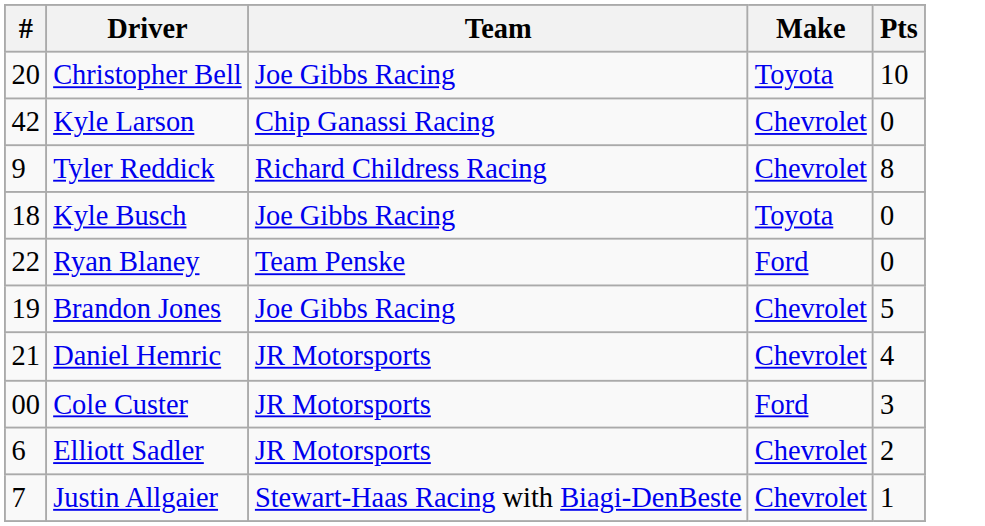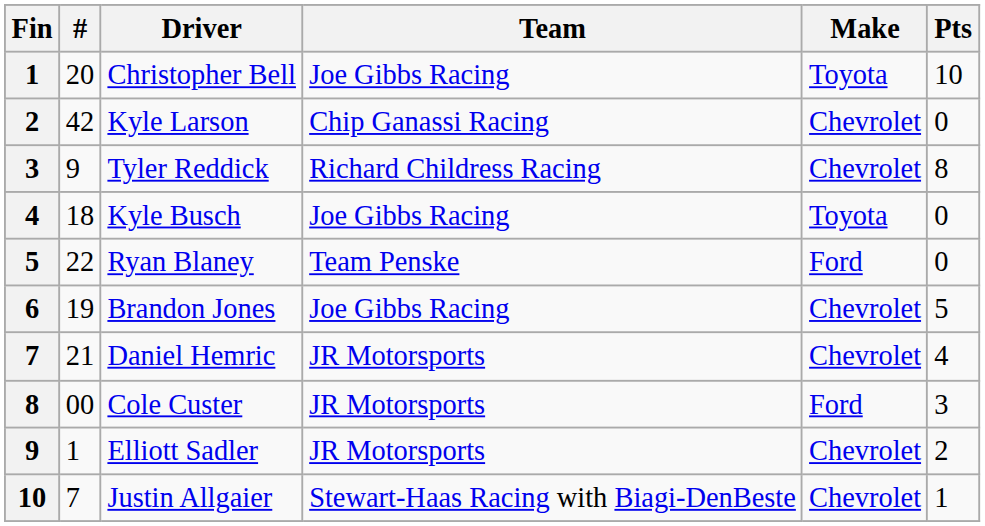 <table class="wikitable" style="font-size:95%">
 <tr>
+<th>Fin</th>
 <th>#</th>
 <th>Driver</th>
 <th>Team</th>
 <th>Make</th>
 <th>Pts</th>
 </tr>
 <tr>
+<th>1</th>
 <td>20</td>
 <td><a href='#'>Christopher Bell</a></td>
 <td><a href='#'>Joe Gibbs Racing</a></td>
 <td><a href='#'>Toyota</a></td>
 <td>10</td>
 </tr>
 <tr>
+<th>2</th>
 <td>42</td>
 <td><a href='#'>Kyle Larson</a></td>
 <td><a href='#'>Chip Ganassi Racing</a></td>
 <td><a href='#'>Chevrolet</a></td>
 <td>0</td>
 </tr>
 <tr>
+<th>3</th>
 <td>9</td>
 <td><a href='#'>Tyler Reddick</a></td>
 <td><a href='#'>Richard Childress Racing</a></td>
 <td><a href='#'>Chevrolet</a></td>
 <td>8</td>
 </tr>
 <tr>
+<th>4</th>
 <td>18</td>
 <td><a href='#'>Kyle Busch</a></td>
 <td><a href='#'>Joe Gibbs Racing</a></td>
 <td><a href='#'>Toyota</a></td>
 <td>0</td>
 </tr>
 <tr>
+<th>5</th>
 <td>22</td>
 <td><a href='#'>Ryan Blaney</a></td>
 <td><a href='#'>Team Penske</a></td>
 <td><a href='#'>Ford</a></td>
 <td>0</td>
 </tr>
 <tr>
+<th>6</th>
 <td>19</td>
 <td><a href='#'>Brandon Jones</a></td>
 <td><a href='#'>Joe Gibbs Racing</a></td>
 <td><a href='#'>Chevrolet</a></td>
 <td>5</td>
 </tr>
 <tr>
+<th>7</th>
 <td>21</td>
 <td><a href='#'>Daniel Hemric</a></td>
 <td><a href='#'>JR Motorsports</a></td>
 <td><a href='#'>Chevrolet</a></td>
 <td>4</td>
 </tr>
 <tr>
+<th>8</th>
 <td>00</td>
 <td><a href='#'>Cole Custer</a></td>
 <td><a href='#'>JR Motorsports</a></td>
 <td><a href='#'>Ford</a></td>
 <td>3</td>
 </tr>
 <tr>
-<td>6</td>
+<th>9</th>
+<td>1</td>
 <td><a href='#'>Elliott Sadler</a></td>
 <td><a href='#'>JR Motorsports</a></td>
 <td><a href='#'>Chevrolet</a></td>
 <td>2</td>
 </tr>
 <tr>
+<th>10</th>
 <td>7</td>
 <td><a href='#'>Justin Allgaier</a></td>
 <td><a href='#'>Stewart-Haas Racing</a> with <a href='#'>Biagi-DenBeste</a></td>
 <td><a href='#'>Chevrolet</a></td>
 <td>1</td>
 </tr>
 </table>
